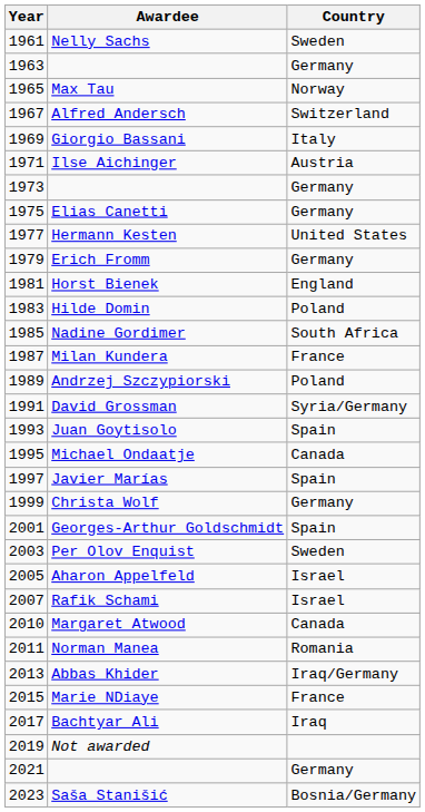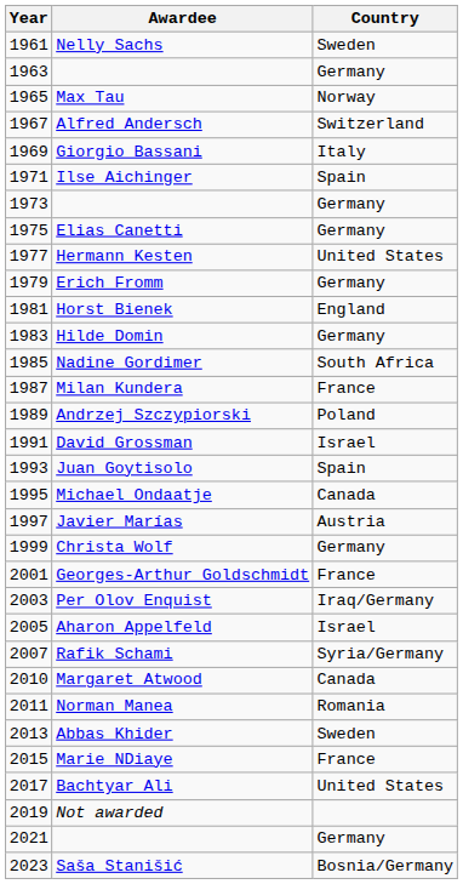 <table class="wikitable sortable">
 <tr>
 <th>Year</th>
 <th>Awardee</th>
 <th>Country</th>
 </tr>
 <tr>
 <td>1961</td>
 <td><a href='#'>Nelly Sachs</a></td>
 <td>Sweden</td>
 </tr>
 <tr>
 <td>1963</td>
 <td></td>
 <td>Germany</td>
 </tr>
 <tr>
 <td>1965</td>
 <td><a href='#'>Max Tau</a></td>
 <td>Norway</td>
 </tr>
 <tr>
 <td>1967</td>
 <td><a href='#'>Alfred Andersch</a></td>
 <td>Switzerland</td>
 </tr>
 <tr>
 <td>1969</td>
 <td><a href='#'>Giorgio Bassani</a></td>
 <td>Italy</td>
 </tr>
 <tr>
 <td>1971</td>
 <td><a href='#'>Ilse Aichinger</a></td>
-<td>Austria</td>
+<td>Spain</td>
 </tr>
 <tr>
 <td>1973</td>
 <td></td>
 <td>Germany</td>
 </tr>
 <tr>
 <td>1975</td>
 <td><a href='#'>Elias Canetti</a></td>
 <td>Germany</td>
 </tr>
 <tr>
 <td>1977</td>
 <td><a href='#'>Hermann Kesten</a></td>
 <td>United States</td>
 </tr>
 <tr>
 <td>1979</td>
 <td><a href='#'>Erich Fromm</a></td>
 <td>Germany</td>
 </tr>
 <tr>
 <td>1981</td>
 <td><a href='#'>Horst Bienek</a></td>
 <td>England</td>
 </tr>
 <tr>
 <td>1983</td>
 <td><a href='#'>Hilde Domin</a></td>
-<td>Poland</td>
+<td>Germany</td>
 </tr>
 <tr>
 <td>1985</td>
 <td><a href='#'>Nadine Gordimer</a></td>
 <td>South Africa</td>
 </tr>
 <tr>
 <td>1987</td>
 <td><a href='#'>Milan Kundera</a></td>
 <td>France</td>
 </tr>
 <tr>
 <td>1989</td>
 <td><a href='#'>Andrzej Szczypiorski</a></td>
 <td>Poland</td>
 </tr>
 <tr>
 <td>1991</td>
 <td><a href='#'>David Grossman</a></td>
-<td>Syria/Germany</td>
+<td>Israel</td>
 </tr>
 <tr>
 <td>1993</td>
 <td><a href='#'>Juan Goytisolo</a></td>
 <td>Spain</td>
 </tr>
 <tr>
 <td>1995</td>
 <td><a href='#'>Michael Ondaatje</a></td>
 <td>Canada</td>
 </tr>
 <tr>
 <td>1997</td>
 <td><a href='#'>Javier Marías</a></td>
-<td>Spain</td>
+<td>Austria</td>
 </tr>
 <tr>
 <td>1999</td>
 <td><a href='#'>Christa Wolf</a></td>
 <td>Germany</td>
 </tr>
 <tr>
 <td>2001</td>
 <td><a href='#'>Georges-Arthur Goldschmidt</a></td>
-<td>Spain</td>
+<td>France</td>
 </tr>
 <tr>
 <td>2003</td>
 <td><a href='#'>Per Olov Enquist</a></td>
-<td>Sweden</td>
+<td>Iraq/Germany</td>
 </tr>
 <tr>
 <td>2005</td>
 <td><a href='#'>Aharon Appelfeld</a></td>
 <td>Israel</td>
 </tr>
 <tr>
 <td>2007</td>
 <td><a href='#'>Rafik Schami</a></td>
-<td>Israel</td>
+<td>Syria/Germany</td>
 </tr>
 <tr>
 <td>2010</td>
 <td><a href='#'>Margaret Atwood</a></td>
 <td>Canada</td>
 </tr>
 <tr>
 <td>2011</td>
 <td><a href='#'>Norman Manea</a></td>
 <td>Romania</td>
 </tr>
 <tr>
 <td>2013</td>
 <td><a href='#'>Abbas Khider</a></td>
-<td>Iraq/Germany</td>
+<td>Sweden</td>
 </tr>
 <tr>
 <td>2015</td>
 <td><a href='#'>Marie NDiaye</a></td>
 <td>France</td>
 </tr>
 <tr>
 <td>2017</td>
 <td><a href='#'>Bachtyar Ali</a></td>
-<td>Iraq</td>
+<td>United States</td>
 </tr>
 <tr>
 <td>2019</td>
 <td><em>Not awarded</em></td>
 </tr>
 <tr>
 <td>2021</td>
 <td></td>
 <td>Germany</td>
 </tr>
 <tr>
 <td>2023</td>
 <td><a href='#'>Saša Stanišić</a></td>
 <td>Bosnia/Germany</td>
 </tr>
 </table>
